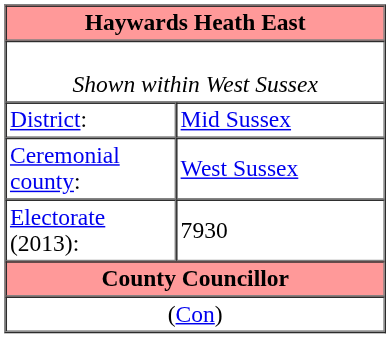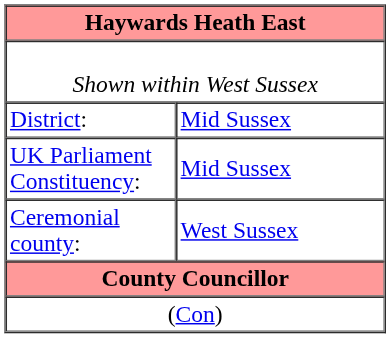 <table class="vcard" border=1 cellpadding=2 cellspacing=0 align=right width=260 style=margin-left:0.5em;>
 <tr>
 <th class="fn org" colspan=2 align=center bgcolor="#ff9999"><strong>Haywards Heath East</strong></th>
 </tr>
 <tr>
 <td colspan=2 align=center><br><em>Shown within West Sussex</em></td>
 </tr>
 <tr class="note">
 <td width="45%"><a href='#'>District</a>:</td>
 <td><a href='#'>Mid Sussex</a></td>
 </tr>
 <tr class="note">
+<td><a href='#'>UK Parliament Constituency</a>:</td>
+<td><a href='#'>Mid Sussex</a></td>
+</tr>
+<tr class="note">
 <td><a href='#'>Ceremonial county</a>:</td>
 <td><a href='#'>West Sussex</a></td>
-</tr>
-<tr class="note">
-<td><a href='#'>Electorate</a> (2013):</td>
-<td>7930</td>
 </tr>
 <tr>
 <th colspan=2 align=center bgcolor="#ff9999">County Councillor</th>
 </tr>
 <tr>
 <td colspan=2 align=center> (<a href='#'>Con</a>)</td>
 </tr>
 </table>
